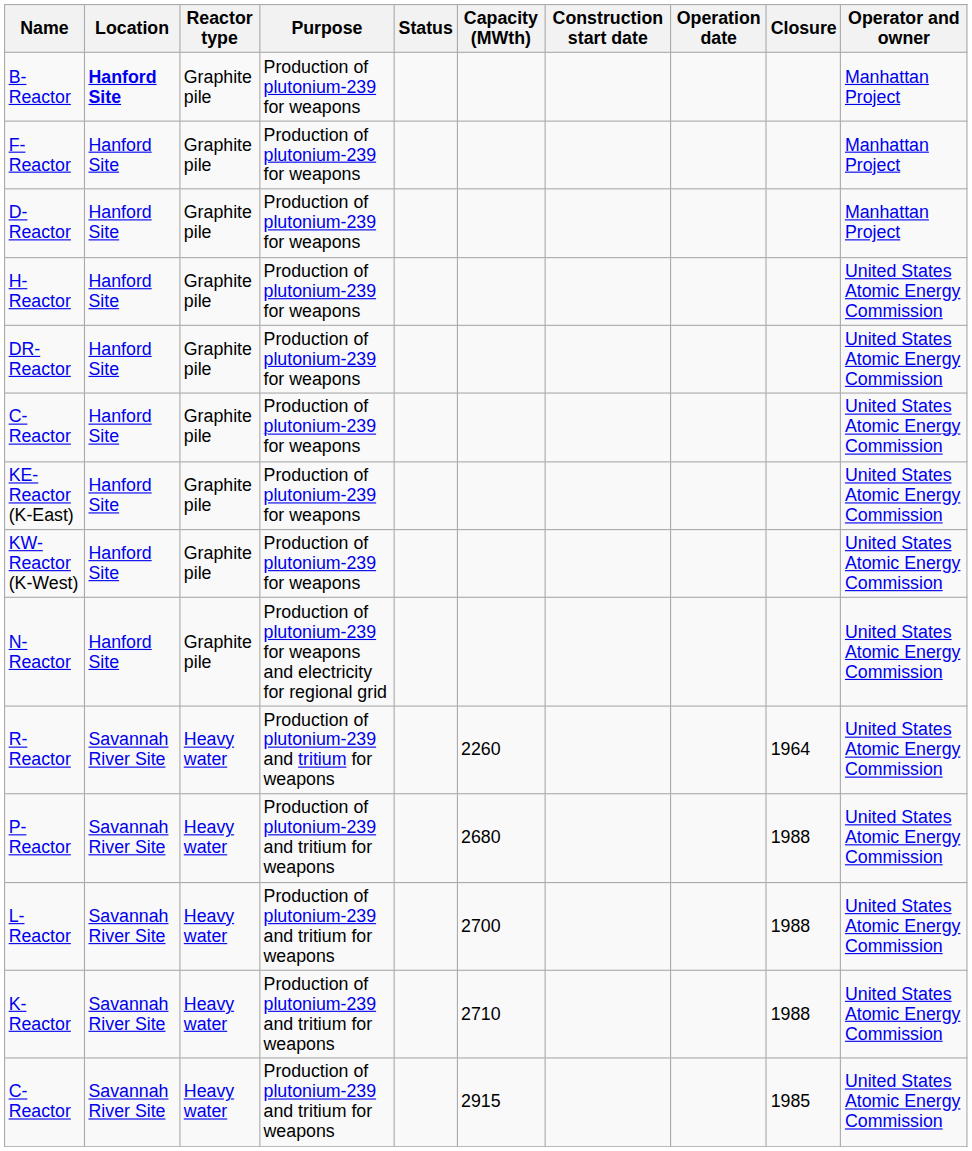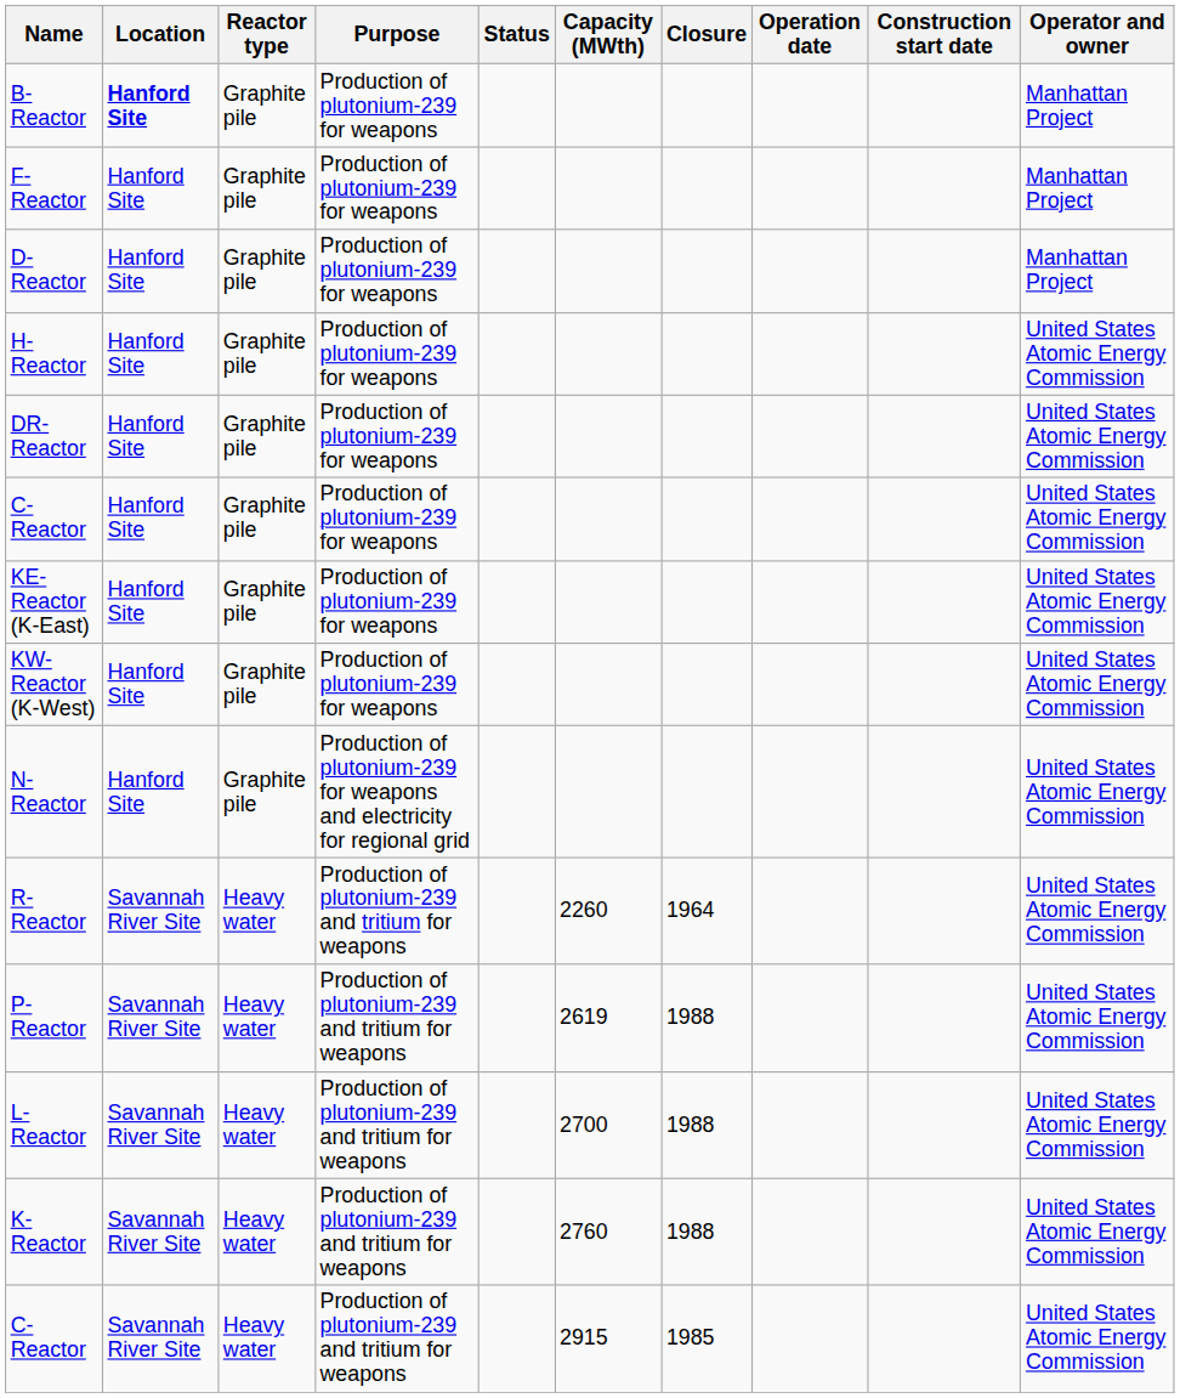 <table class="sortable wikitable">
 <tr>
 <th>Name</th>
 <th>Location</th>
 <th>Reactor type</th>
 <th>Purpose</th>
 <th>Status</th>
 <th>Capacity (MWth)</th>
+<th>Closure</th>
+<th>Operation date</th>
 <th>Construction start date</th>
-<th>Operation date</th>
-<th>Closure</th>
 <th>Operator and owner</th>
 </tr>
 <tr>
 <td><a href='#'>B-Reactor</a></td>
 <td><strong><a href='#'>Hanford Site</a></strong></td>
 <td>Graphite pile</td>
 <td>Production of <a href='#'>plutonium-239</a> for weapons</td>
 <td></td>
 <td></td>
 <td></td>
 <td></td>
 <td></td>
 <td><a href='#'>Manhattan Project</a></td>
 </tr>
 <tr>
 <td><a href='#'>F-Reactor</a></td>
 <td><a href='#'>Hanford Site</a></td>
 <td>Graphite pile</td>
 <td>Production of <a href='#'>plutonium-239</a> for weapons</td>
 <td></td>
 <td></td>
 <td></td>
 <td></td>
 <td></td>
 <td><a href='#'>Manhattan Project</a></td>
 </tr>
 <tr>
 <td><a href='#'>D-Reactor</a></td>
 <td><a href='#'>Hanford Site</a></td>
 <td>Graphite pile</td>
 <td>Production of <a href='#'>plutonium-239</a> for weapons</td>
 <td></td>
 <td></td>
 <td></td>
 <td></td>
 <td></td>
 <td><a href='#'>Manhattan Project</a></td>
 </tr>
 <tr>
 <td><a href='#'>H-Reactor</a></td>
 <td><a href='#'>Hanford Site</a></td>
 <td>Graphite pile</td>
 <td>Production of <a href='#'>plutonium-239</a> for weapons</td>
 <td></td>
 <td></td>
 <td></td>
 <td></td>
 <td></td>
 <td><a href='#'>United States Atomic Energy Commission</a></td>
 </tr>
 <tr>
 <td><a href='#'>DR-Reactor</a></td>
 <td><a href='#'>Hanford Site</a></td>
 <td>Graphite pile</td>
 <td>Production of <a href='#'>plutonium-239</a> for weapons</td>
 <td></td>
 <td></td>
 <td></td>
 <td></td>
 <td></td>
 <td><a href='#'>United States Atomic Energy Commission</a></td>
 </tr>
 <tr>
 <td><a href='#'>C-Reactor</a></td>
 <td><a href='#'>Hanford Site</a></td>
 <td>Graphite pile</td>
 <td>Production of <a href='#'>plutonium-239</a> for weapons</td>
 <td></td>
 <td></td>
 <td></td>
 <td></td>
 <td></td>
 <td><a href='#'>United States Atomic Energy Commission</a></td>
 </tr>
 <tr>
 <td><a href='#'>KE-Reactor</a> (K-East)</td>
 <td><a href='#'>Hanford Site</a></td>
 <td>Graphite pile</td>
 <td>Production of <a href='#'>plutonium-239</a> for weapons</td>
 <td></td>
 <td></td>
 <td></td>
 <td></td>
 <td></td>
 <td><a href='#'>United States Atomic Energy Commission</a></td>
 </tr>
 <tr>
 <td><a href='#'>KW-Reactor</a> (K-West)</td>
 <td><a href='#'>Hanford Site</a></td>
 <td>Graphite pile</td>
 <td>Production of <a href='#'>plutonium-239</a> for weapons</td>
 <td></td>
 <td></td>
 <td></td>
 <td></td>
 <td></td>
 <td><a href='#'>United States Atomic Energy Commission</a></td>
 </tr>
 <tr>
 <td><a href='#'>N-Reactor</a></td>
 <td><a href='#'>Hanford Site</a></td>
 <td>Graphite pile</td>
 <td>Production of <a href='#'>plutonium-239</a> for weapons and electricity for regional grid</td>
 <td></td>
 <td></td>
 <td></td>
 <td></td>
 <td></td>
 <td><a href='#'>United States Atomic Energy Commission</a></td>
 </tr>
 <tr>
 <td><a href='#'>R-Reactor</a></td>
 <td><a href='#'>Savannah River Site</a></td>
 <td><a href='#'>Heavy water</a></td>
 <td>Production of <a href='#'>plutonium-239</a> and <a href='#'>tritium</a> for weapons</td>
 <td></td>
 <td>2260</td>
+<td>1964</td>
 <td></td>
 <td></td>
-<td>1964</td>
 <td><a href='#'>United States Atomic Energy Commission</a></td>
 </tr>
 <tr>
 <td><a href='#'>P-Reactor</a></td>
 <td><a href='#'>Savannah River Site</a></td>
 <td><a href='#'>Heavy water</a></td>
 <td>Production of <a href='#'>plutonium-239</a> and tritium for weapons</td>
 <td></td>
-<td>2680</td>
+<td>2619</td>
+<td>1988</td>
 <td></td>
 <td></td>
-<td>1988</td>
 <td><a href='#'>United States Atomic Energy Commission</a></td>
 </tr>
 <tr>
 <td><a href='#'>L-Reactor</a></td>
 <td><a href='#'>Savannah River Site</a></td>
 <td><a href='#'>Heavy water</a></td>
 <td>Production of <a href='#'>plutonium-239</a> and tritium for weapons</td>
 <td></td>
 <td>2700</td>
+<td>1988</td>
 <td></td>
 <td></td>
-<td>1988</td>
 <td><a href='#'>United States Atomic Energy Commission</a></td>
 </tr>
 <tr>
 <td><a href='#'>K-Reactor</a></td>
 <td><a href='#'>Savannah River Site</a></td>
 <td><a href='#'>Heavy water</a></td>
 <td>Production of <a href='#'>plutonium-239</a> and tritium for weapons</td>
 <td></td>
-<td>2710</td>
+<td>2760</td>
+<td>1988</td>
 <td></td>
 <td></td>
-<td>1988</td>
 <td><a href='#'>United States Atomic Energy Commission</a></td>
 </tr>
 <tr>
 <td><a href='#'>C-Reactor</a></td>
 <td><a href='#'>Savannah River Site</a></td>
 <td><a href='#'>Heavy water</a></td>
 <td>Production of <a href='#'>plutonium-239</a> and tritium for weapons</td>
 <td></td>
 <td>2915</td>
+<td>1985</td>
 <td></td>
 <td></td>
-<td>1985</td>
 <td><a href='#'>United States Atomic Energy Commission</a></td>
 </tr>
 </table>
